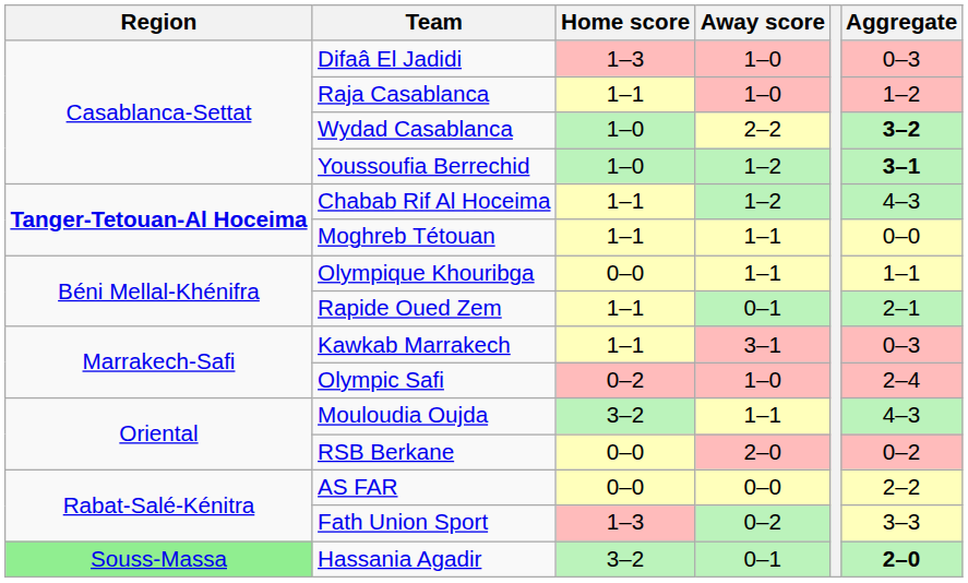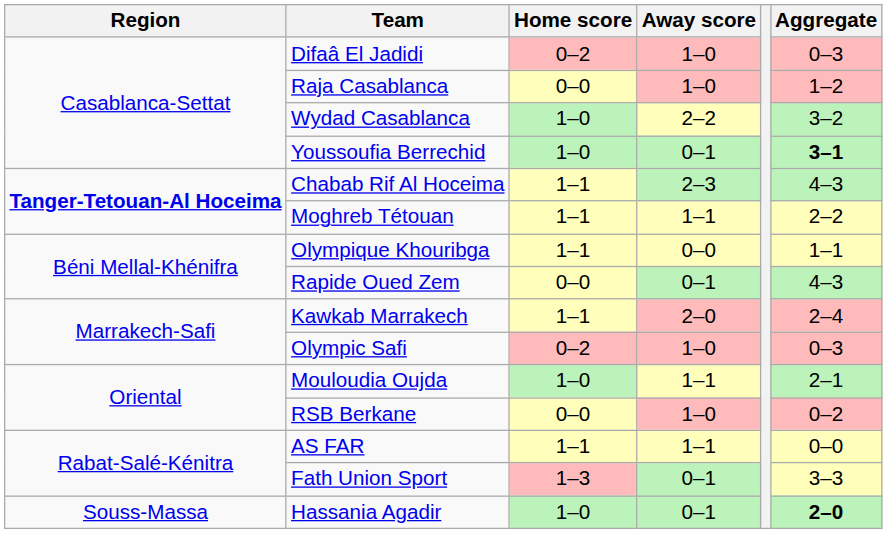 <table class="wikitable" style="text-align: center">
 <tr>
 <th>Region</th>
 <th>Team</th>
 <th>Home score</th>
 <th>Away score</th>
 <th rowspan="16"></th>
 <th>Aggregate</th>
 </tr>
 <tr>
 <td style="text-align: center;" rowspan="4"><a href='#'>Casablanca-Settat</a></td>
 <td align=left><a href='#'>Difaâ El Jadidi</a></td>
-<td bgcolor=#FFBBBB>1–3</td>
+<td bgcolor=#FFBBBB>0–2</td>
 <td bgcolor=#FFBBBB>1–0</td>
 <td bgcolor=#FFBBBB>0–3</td>
 </tr>
 <tr>
 <td align=left><a href='#'>Raja Casablanca</a></td>
-<td bgcolor=#FFFFBB>1–1</td>
+<td bgcolor=#FFFFBB>0–0</td>
 <td bgcolor=#FFBBBB>1–0</td>
 <td bgcolor=#FFBBBB>1–2</td>
 </tr>
 <tr>
 <td align=left><a href='#'>Wydad Casablanca</a></td>
 <td bgcolor=#BBF3BB>1–0</td>
 <td bgcolor=#FFFFBB>2–2</td>
-<td bgcolor=#BBF3BB><strong>3–2</strong></td>
+<td bgcolor=#BBF3BB>3–2</td>
 </tr>
 <tr>
 <td align=left><a href='#'>Youssoufia Berrechid</a></td>
 <td bgcolor=#BBF3BB>1–0</td>
-<td bgcolor=#BBF3BB>1–2</td>
+<td bgcolor=#BBF3BB>0–1</td>
 <td bgcolor=#BBF3BB><strong>3–1</strong></td>
 </tr>
 <tr>
 <td style="text-align: center;" rowspan="2"><strong><a href='#'>Tanger-Tetouan-Al Hoceima</a></strong></td>
 <td align=left><a href='#'>Chabab Rif Al Hoceima</a></td>
 <td bgcolor=#FFFFBB>1–1</td>
-<td bgcolor=#BBF3BB>1–2</td>
+<td bgcolor=#BBF3BB>2–3</td>
 <td bgcolor=#BBF3BB>4–3</td>
 </tr>
 <tr>
 <td align=left><a href='#'>Moghreb Tétouan</a></td>
 <td bgcolor=#FFFFBB>1–1</td>
 <td bgcolor=#FFFFBB>1–1</td>
-<td bgcolor=#FFFFBB>0–0</td>
+<td bgcolor=#FFFFBB>2–2</td>
 </tr>
 <tr>
 <td style="text-align: center;" rowspan="2"><a href='#'>Béni Mellal-Khénifra</a></td>
 <td align=left><a href='#'>Olympique Khouribga</a></td>
+<td bgcolor=#FFFFBB>1–1</td>
 <td bgcolor=#FFFFBB>0–0</td>
-<td bgcolor=#FFFFBB>1–1</td>
 <td bgcolor=#FFFFBB>1–1</td>
 </tr>
 <tr>
 <td align=left><a href='#'>Rapide Oued Zem</a></td>
-<td bgcolor=#FFFFBB>1–1</td>
+<td bgcolor=#FFFFBB>0–0</td>
 <td bgcolor=#BBF3BB>0–1</td>
-<td bgcolor=#BBF3BB>2–1</td>
+<td bgcolor=#BBF3BB>4–3</td>
 </tr>
 <tr>
 <td style="text-align: center;" rowspan="2"><a href='#'>Marrakech-Safi</a></td>
 <td align=left><a href='#'>Kawkab Marrakech</a></td>
 <td bgcolor=#FFFFBB>1–1</td>
-<td bgcolor=#FFBBBB>3–1</td>
-<td bgcolor=#FFBBBB>0–3</td>
+<td bgcolor=#FFBBBB>2–0</td>
+<td bgcolor=#FFBBBB>2–4</td>
 </tr>
 <tr>
 <td align=left><a href='#'>Olympic Safi</a></td>
 <td bgcolor=#FFBBBB>0–2</td>
 <td bgcolor=#FFBBBB>1–0</td>
-<td bgcolor=#FFBBBB>2–4</td>
+<td bgcolor=#FFBBBB>0–3</td>
 </tr>
 <tr>
 <td style="text-align: center;" rowspan="2"><a href='#'>Oriental</a></td>
 <td align=left><a href='#'>Mouloudia Oujda</a></td>
-<td bgcolor=#BBF3BB>3–2</td>
+<td bgcolor=#BBF3BB>1–0</td>
 <td bgcolor=#FFFFBB>1–1</td>
-<td bgcolor=#BBF3BB>4–3</td>
+<td bgcolor=#BBF3BB>2–1</td>
 </tr>
 <tr>
 <td align=left><a href='#'>RSB Berkane</a></td>
 <td bgcolor=#FFFFBB>0–0</td>
-<td bgcolor=#FFBBBB>2–0</td>
+<td bgcolor=#FFBBBB>1–0</td>
 <td bgcolor=#FFBBBB>0–2</td>
 </tr>
 <tr>
 <td style="text-align: center;" rowspan="2"><a href='#'>Rabat-Salé-Kénitra</a></td>
 <td align=left><a href='#'>AS FAR</a></td>
+<td bgcolor=#FFFFBB>1–1</td>
+<td bgcolor=#FFFFBB>1–1</td>
 <td bgcolor=#FFFFBB>0–0</td>
-<td bgcolor=#FFFFBB>0–0</td>
-<td bgcolor=#FFFFBB>2–2</td>
 </tr>
 <tr>
 <td align=left><a href='#'>Fath Union Sport</a></td>
 <td bgcolor=#FFBBBB>1–3</td>
-<td bgcolor=#BBF3BB>0–2</td>
+<td bgcolor=#BBF3BB>0–1</td>
 <td bgcolor=#FFFFBB>3–3</td>
 </tr>
 <tr>
-<td style="background: lightgreen;"><a href='#'>Souss-Massa</a></td>
+<td><a href='#'>Souss-Massa</a></td>
 <td align=left><a href='#'>Hassania Agadir</a></td>
-<td bgcolor=#BBF3BB>3–2</td>
+<td bgcolor=#BBF3BB>1–0</td>
 <td bgcolor=#BBF3BB>0–1</td>
 <td bgcolor=#BBF3BB><strong>2–0</strong></td>
 </tr>
 </table>
